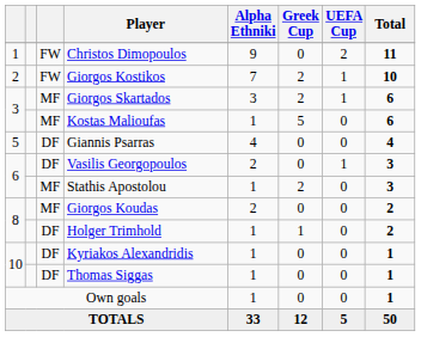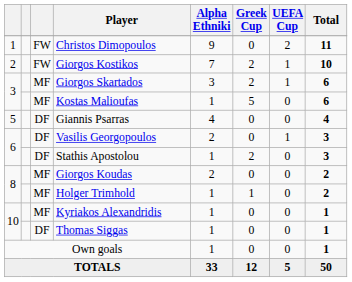 <table class="wikitable sortable" style="text-align:center">
 <tr>
 <th width=5></th>
 <th width=5></th>
 <th width=5></th>
 <th width=180>Player</th>
 <th width=30><a href='#'>Alpha Ethniki</a></th>
 <th width=30><a href='#'>Greek Cup</a></th>
 <th width=30><a href='#'>UEFA Cup</a></th>
 <th width=50>Total</th>
 </tr>
 <tr>
 </tr>
 <tr>
 <td>1</td>
 <td></td>
 <td>FW</td>
 <td align=left> <a href='#'>Christos Dimopoulos</a></td>
 <td>9</td>
 <td>0</td>
 <td>2</td>
 <td><strong>11</strong></td>
 </tr>
 <tr>
 <td>2</td>
 <td></td>
 <td>FW</td>
 <td align=left> <a href='#'>Giorgos Kostikos</a></td>
 <td>7</td>
 <td>2</td>
 <td>1</td>
 <td><strong>10</strong></td>
 </tr>
 <tr>
 <td rowspan=2>3</td>
 <td></td>
 <td>MF</td>
 <td align=left> <a href='#'>Giorgos Skartados</a></td>
 <td>3</td>
 <td>2</td>
 <td>1</td>
 <td><strong>6</strong></td>
 </tr>
 <tr>
 <td></td>
 <td>MF</td>
 <td align=left> <a href='#'>Kostas Malioufas</a></td>
 <td>1</td>
 <td>5</td>
 <td>0</td>
 <td><strong>6</strong></td>
 </tr>
 <tr>
 <td>5</td>
 <td></td>
 <td>DF</td>
 <td align=left> Giannis Psarras</td>
 <td>4</td>
 <td>0</td>
 <td>0</td>
 <td><strong>4</strong></td>
 </tr>
 <tr>
 <td rowspan=2>6</td>
 <td></td>
 <td>DF</td>
 <td align=left> <a href='#'>Vasilis Georgopoulos</a></td>
 <td>2</td>
 <td>0</td>
 <td>1</td>
 <td><strong>3</strong></td>
 </tr>
 <tr>
 <td></td>
-<td>MF</td>
+<td>DF</td>
 <td align=left> Stathis Apostolou</td>
 <td>1</td>
 <td>2</td>
 <td>0</td>
 <td><strong>3</strong></td>
 </tr>
 <tr>
 <td rowspan=2>8</td>
 <td></td>
 <td>MF</td>
 <td align=left> <a href='#'>Giorgos Koudas</a></td>
 <td>2</td>
 <td>0</td>
 <td>0</td>
 <td><strong>2</strong></td>
 </tr>
 <tr>
 <td></td>
-<td>DF</td>
+<td>MF</td>
 <td align=left> <a href='#'>Holger Trimhold</a></td>
 <td>1</td>
 <td>1</td>
 <td>0</td>
 <td><strong>2</strong></td>
 </tr>
 <tr>
 <td rowspan=2>10</td>
 <td></td>
-<td>DF</td>
+<td>MF</td>
 <td align=left> <a href='#'>Kyriakos Alexandridis</a></td>
 <td>1</td>
 <td>0</td>
 <td>0</td>
 <td><strong>1</strong></td>
 </tr>
 <tr>
 <td></td>
 <td>DF</td>
 <td align=left> <a href='#'>Thomas Siggas</a></td>
 <td>1</td>
 <td>0</td>
 <td>0</td>
 <td><strong>1</strong></td>
 </tr>
 <tr>
 <td colspan="4">Own goals</td>
 <td>1</td>
 <td>0</td>
 <td>0</td>
 <td><strong>1</strong></td>
 </tr>
 <tr bgcolor="#EFEFEF">
 <td colspan=4><strong>TOTALS</strong></td>
 <td><strong>33</strong></td>
 <td><strong>12</strong></td>
 <td><strong>5</strong></td>
 <td><strong>50</strong></td>
 </tr>
 </table>
